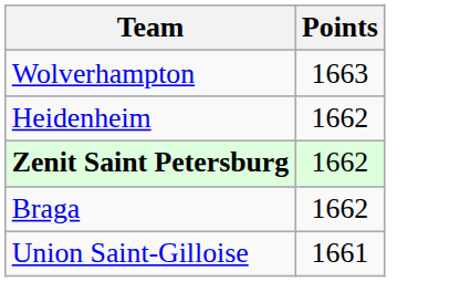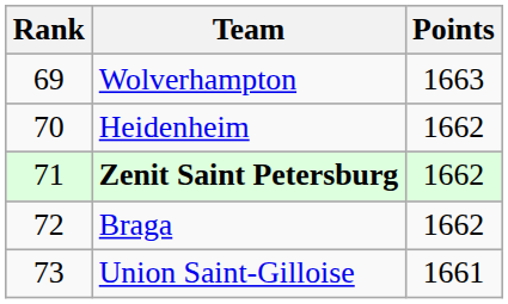 <table class="wikitable" style="text-align: center;">
 <tr>
+<th>Rank</th>
 <th>Team</th>
 <th>Points</th>
 </tr>
 <tr>
+<td>69</td>
 <td align=left> <a href='#'>Wolverhampton</a></td>
 <td>1663</td>
 </tr>
 <tr>
+<td>70</td>
 <td align=left> <a href='#'>Heidenheim</a></td>
 <td>1662</td>
 </tr>
 <tr bgcolor="#ddffdd">
+<td>71</td>
 <td align=left> <strong>Zenit Saint Petersburg</strong></td>
 <td>1662</td>
 </tr>
 <tr>
+<td>72</td>
 <td align=left> <a href='#'>Braga</a></td>
 <td>1662</td>
 </tr>
 <tr>
+<td>73</td>
 <td align=left> <a href='#'>Union Saint-Gilloise</a></td>
 <td>1661</td>
 </tr>
 </table>
